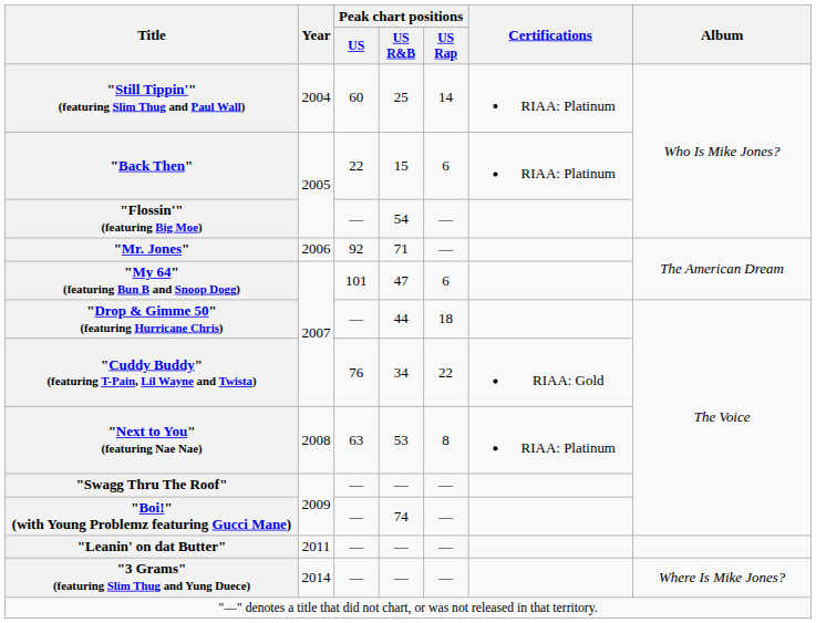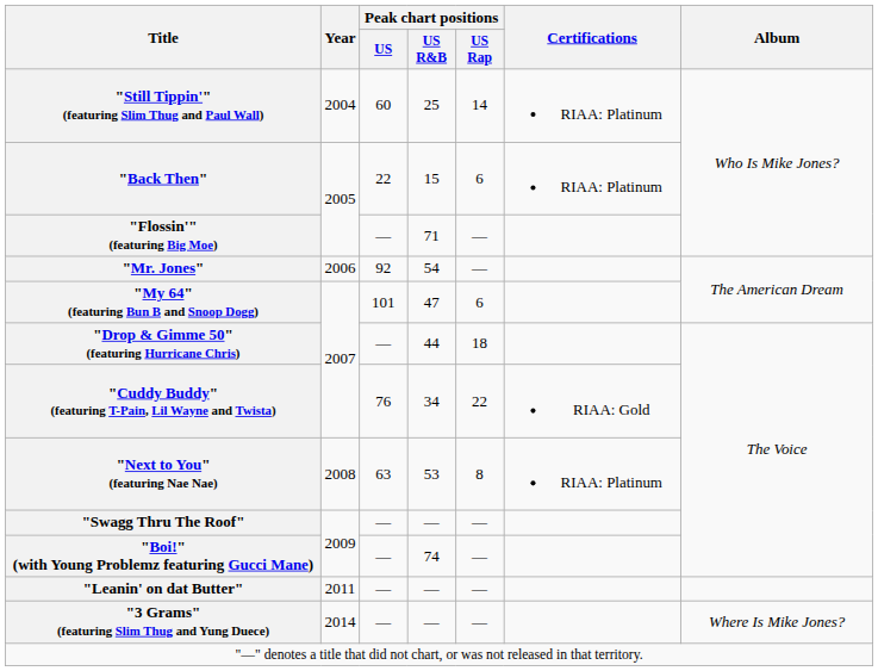 <table class="wikitable plainrowheaders" style="text-align:center;">
 <tr>
 <th scope="col" rowspan="2" style="width:20em;">Title</th>
 <th scope="col" rowspan="2">Year</th>
 <th colspan="3">Peak chart positions</th>
 <th scope="col" rowspan="2" style="width:11em;"><a href='#'>Certifications</a></th>
 <th scope="col" rowspan="2" style="width:12em;">Album</th>
 </tr>
 <tr>
 <th style="width:3em;font-size:90%;"><a href='#'>US</a></th>
 <th style="width:3em;font-size:90%;"><a href='#'>US R&B</a></th>
 <th style="width:3em;font-size:90%;"><a href='#'>US Rap</a></th>
 </tr>
 <tr>
 <th scope="row">"<a href='#'>Still Tippin'</a>"<br><small>(featuring <a href='#'>Slim Thug</a> and <a href='#'>Paul Wall</a>)</small></th>
 <td>2004</td>
 <td>60</td>
 <td>25</td>
 <td>14</td>
 <td><br><ul><li>RIAA: Platinum</li></ul></td>
 <td rowspan="3"><em>Who Is Mike Jones?</em></td>
 </tr>
 <tr>
 <th scope="row">"<a href='#'>Back Then</a>"</th>
 <td rowspan="2">2005</td>
 <td>22</td>
 <td>15</td>
 <td>6</td>
 <td><br><ul><li>RIAA: Platinum</li></ul></td>
 </tr>
 <tr>
 <th scope="row">"Flossin'"<br><small>(featuring <a href='#'>Big Moe</a>)</small></th>
 <td>—</td>
-<td>54</td>
+<td>71</td>
 <td>—</td>
 <td></td>
 </tr>
 <tr>
 <th scope="row">"<a href='#'>Mr. Jones</a>"</th>
 <td>2006</td>
 <td>92</td>
-<td>71</td>
+<td>54</td>
 <td>—</td>
 <td></td>
 <td rowspan="2"><em>The American Dream</em></td>
 </tr>
 <tr>
 <th scope="row">"<a href='#'>My 64</a>"<br><small>(featuring <a href='#'>Bun B</a> and <a href='#'>Snoop Dogg</a>)</small></th>
 <td rowspan="3">2007</td>
 <td>101</td>
 <td>47</td>
 <td>6</td>
 <td></td>
 </tr>
 <tr>
 <th scope="row">"<a href='#'>Drop & Gimme 50</a>"<br><small>(featuring <a href='#'>Hurricane Chris</a>)</small></th>
 <td>—</td>
 <td>44</td>
 <td>18</td>
 <td></td>
 <td rowspan="5"><em>The Voice</em></td>
 </tr>
 <tr>
 <th scope="row">"<a href='#'>Cuddy Buddy</a>"<br><small>(featuring <a href='#'>T-Pain</a>, <a href='#'>Lil Wayne</a> and <a href='#'>Twista</a>)</small></th>
 <td>76</td>
 <td>34</td>
 <td>22</td>
 <td><br><ul><li>RIAA: Gold</li></ul></td>
 </tr>
 <tr>
 <th scope="row">"<a href='#'>Next to You</a>"<br><small>(featuring Nae Nae)</small></th>
 <td>2008</td>
 <td>63</td>
 <td>53</td>
 <td>8</td>
 <td><br><ul><li>RIAA: Platinum</li></ul></td>
 </tr>
 <tr>
 <th scope="row">"Swagg Thru The Roof"</th>
 <td rowspan="2">2009</td>
 <td>—</td>
 <td>—</td>
 <td>—</td>
 <td></td>
 </tr>
 <tr>
 <th scope="row">"<a href='#'>Boi!</a>"<br><span>(with Young Problemz featuring <a href='#'>Gucci Mane</a>)</span></th>
 <td>—</td>
 <td>74</td>
 <td>—</td>
 </tr>
 <tr>
 <th scope="row">"Leanin' on dat Butter"</th>
 <td>2011</td>
 <td>—</td>
 <td>—</td>
 <td>—</td>
 <td></td>
 <td></td>
 </tr>
 <tr>
 <th scope="row">"3 Grams"<br><small>(featuring <a href='#'>Slim Thug</a> and Yung Duece)</small></th>
 <td>2014</td>
 <td>—</td>
 <td>—</td>
 <td>—</td>
 <td></td>
 <td><em>Where Is Mike Jones?</em></td>
 </tr>
 <tr>
 <td colspan="7" style="font-size:90%">"—" denotes a title that did not chart, or was not released in that territory.</td>
 </tr>
 </table>
